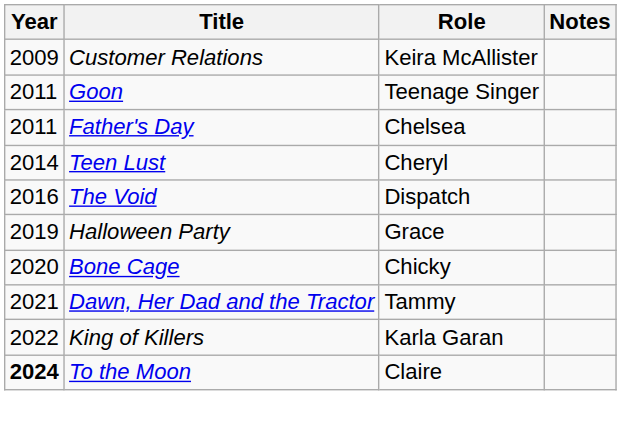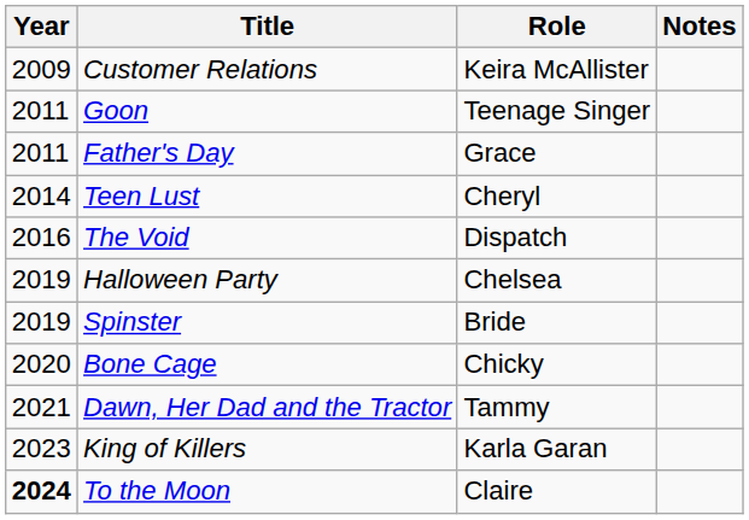 <table class="wikitable sortable">
 <tr>
 <th>Year</th>
 <th>Title</th>
 <th>Role</th>
 <th class="unsortable">Notes</th>
 </tr>
 <tr>
 <td>2009</td>
 <td><em>Customer Relations</em></td>
 <td>Keira McAllister</td>
 <td></td>
 </tr>
 <tr>
 <td>2011</td>
 <td><em><a href='#'>Goon</a></em></td>
 <td>Teenage Singer</td>
 <td></td>
 </tr>
 <tr>
 <td>2011</td>
 <td><em><a href='#'>Father's Day</a></em></td>
-<td>Chelsea</td>
+<td>Grace</td>
 <td></td>
 </tr>
 <tr>
 <td>2014</td>
 <td><em><a href='#'>Teen Lust</a></em></td>
 <td>Cheryl</td>
 <td></td>
 </tr>
 <tr>
 <td>2016</td>
 <td data-sort-value="Void, The"><em><a href='#'>The Void</a></em></td>
 <td>Dispatch</td>
 <td></td>
 </tr>
 <tr>
 <td>2019</td>
 <td><em>Halloween Party</em></td>
-<td>Grace</td>
+<td>Chelsea</td>
+<td></td>
+</tr>
+<tr>
+<td>2019</td>
+<td><em><a href='#'>Spinster</a></em></td>
+<td>Bride</td>
 <td></td>
 </tr>
 <tr>
 <td>2020</td>
 <td><em><a href='#'>Bone Cage</a></em></td>
 <td>Chicky</td>
 <td></td>
 </tr>
 <tr>
 <td>2021</td>
 <td><em><a href='#'>Dawn, Her Dad and the Tractor</a></em></td>
 <td>Tammy</td>
 <td></td>
 </tr>
 <tr>
-<td>2022</td>
+<td>2023</td>
 <td><em>King of Killers</em></td>
 <td>Karla Garan</td>
 <td></td>
 </tr>
 <tr>
 <td><strong>2024</strong></td>
 <td><em><a href='#'>To the Moon</a></em></td>
 <td>Claire</td>
 <td></td>
 </tr>
 </table>
